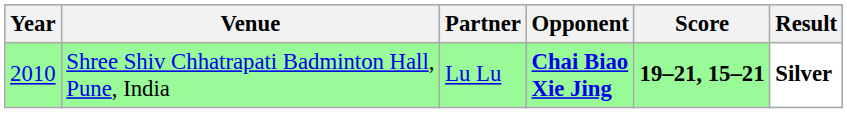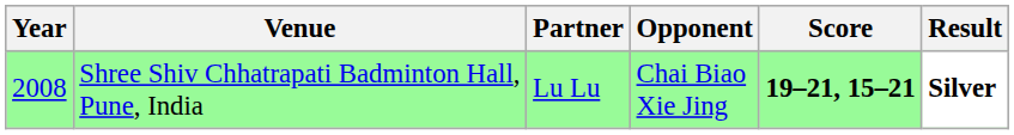 <table class="sortable wikitable" style="font-size: 90%;">
 <tr>
 <th>Year</th>
 <th>Venue</th>
 <th>Partner</th>
 <th>Opponent</th>
 <th>Score</th>
 <th>Result</th>
 </tr>
 <tr style="background:#98FB98">
-<td align="center"><a href='#'>2010</a></td>
+<td align="center"><a href='#'>2008</a></td>
 <td align="left"><a href='#'>Shree Shiv Chhatrapati Badminton Hall</a>,<br><a href='#'>Pune</a>, India</td>
 <td align="left"> <a href='#'>Lu Lu</a></td>
-<td align="left"><strong> <a href='#'>Chai Biao</a><br> <a href='#'>Xie Jing</a></strong></td>
+<td align="left"> <a href='#'>Chai Biao</a><br> <a href='#'>Xie Jing</a></td>
 <td align="left"><strong>19–21, 15–21</strong></td>
 <td style="text-align:left; background:white"> <strong>Silver</strong></td>
 </tr>
 </table>
